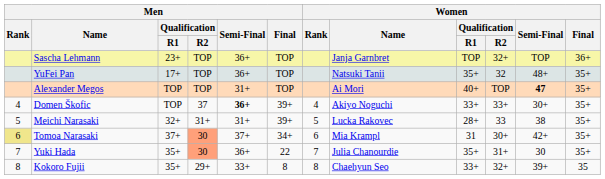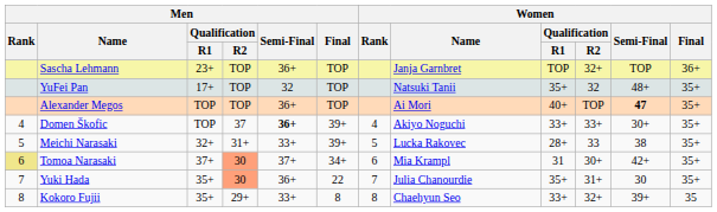 <table class="wikitable sortable" style="text-align:center">
 <tr>
 <th colspan="6">Men</th>
 <th colspan="6">Women</th>
 </tr>
 <tr>
 <th rowspan="2">Rank</th>
 <th rowspan="2" width="200">Name</th>
 <th colspan="2">Qualification</th>
 <th rowspan="2">Semi-Final</th>
 <th rowspan="2" width="50">Final</th>
 <th rowspan="2">Rank</th>
 <th rowspan="2" width="200">Name</th>
 <th colspan="2">Qualification</th>
 <th rowspan="2">Semi-Final</th>
 <th rowspan="2" width="50">Final</th>
 </tr>
 <tr>
 <th>R1</th>
 <th>R2</th>
 <th>R1</th>
 <th>R2</th>
 </tr>
 <tr bgcolor="#F7F6A8">
 <td></td>
 <td align="left"> <a href='#'>Sascha Lehmann</a></td>
 <td>23+</td>
 <td>TOP</td>
 <td>36+</td>
 <td>TOP</td>
 <td></td>
 <td align="left"> <a href='#'>Janja Garnbret</a></td>
 <td>TOP</td>
 <td>32+</td>
 <td>TOP</td>
 <td>36+</td>
 </tr>
 <tr bgcolor="#DCE5E5">
 <td></td>
 <td align="left"> <a href='#'>YuFei Pan</a></td>
 <td>17+</td>
 <td>TOP</td>
-<td>36+</td>
+<td>32</td>
 <td>TOP</td>
 <td></td>
 <td align="left"> <a href='#'>Natsuki Tanii</a></td>
 <td>35+</td>
 <td>32</td>
 <td>48+</td>
 <td>35+</td>
 </tr>
 <tr bgcolor="#FFDAB9">
 <td></td>
 <td align="left"> <a href='#'>Alexander Megos</a></td>
 <td>TOP</td>
 <td>TOP</td>
-<td>31+</td>
+<td>36+</td>
 <td>TOP</td>
 <td></td>
 <td align="left"> <a href='#'>Ai Mori</a></td>
 <td>40+</td>
 <td>TOP</td>
 <td><strong>47</strong></td>
 <td>35+</td>
 </tr>
 <tr>
 <td align="center">4</td>
 <td align="left"> <a href='#'>Domen Škofic</a></td>
 <td>TOP</td>
 <td>37</td>
 <td><strong>36+</strong></td>
 <td>39+</td>
 <td>4</td>
 <td align="left"> <a href='#'>Akiyo Noguchi</a></td>
 <td>33+</td>
 <td>33+</td>
 <td>30+</td>
 <td>35+</td>
 </tr>
 <tr>
 <td align="center">5</td>
 <td align="left"> <a href='#'>Meichi Narasaki</a></td>
 <td>32+</td>
 <td>31+</td>
-<td>31+</td>
+<td>33+</td>
 <td>39+</td>
 <td>5</td>
 <td align="left"> <a href='#'>Lucka Rakovec</a></td>
 <td>28+</td>
 <td>33</td>
 <td>38</td>
 <td>35+</td>
 </tr>
 <tr>
 <td align="center" style="background: khaki;">6</td>
 <td align="left"> <a href='#'>Tomoa Narasaki</a></td>
 <td>37+</td>
 <td style="background: lightsalmon;">30</td>
 <td>37+</td>
 <td>34+</td>
 <td>6</td>
 <td align="left"> <a href='#'>Mia Krampl</a></td>
 <td>31</td>
 <td>30+</td>
 <td>42+</td>
 <td>35+</td>
 </tr>
 <tr>
 <td align="center">7</td>
 <td align="left"> <a href='#'>Yuki Hada</a></td>
 <td>35+</td>
 <td style="background: lightsalmon;">30</td>
 <td>36+</td>
 <td>22</td>
 <td>7</td>
 <td align="left"> <a href='#'>Julia Chanourdie</a></td>
 <td>35+</td>
 <td>31+</td>
 <td>30</td>
 <td>35+</td>
 </tr>
 <tr>
 <td align="center">8</td>
 <td align="left"> <a href='#'>Kokoro Fujii</a></td>
 <td>35+</td>
 <td>29+</td>
 <td>33+</td>
 <td>8</td>
 <td>8</td>
 <td align="left"> <a href='#'>Chaehyun Seo</a></td>
 <td>33+</td>
 <td>32+</td>
 <td>39+</td>
 <td>35</td>
 </tr>
 </table>
